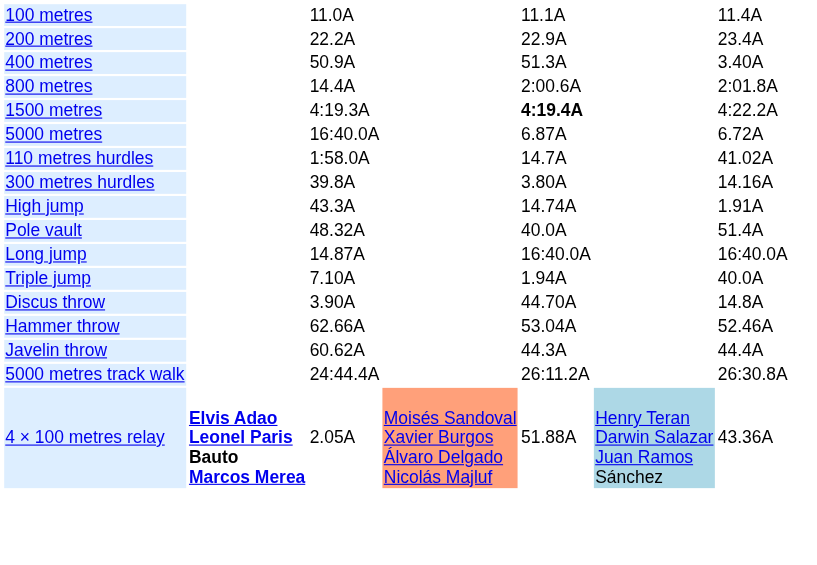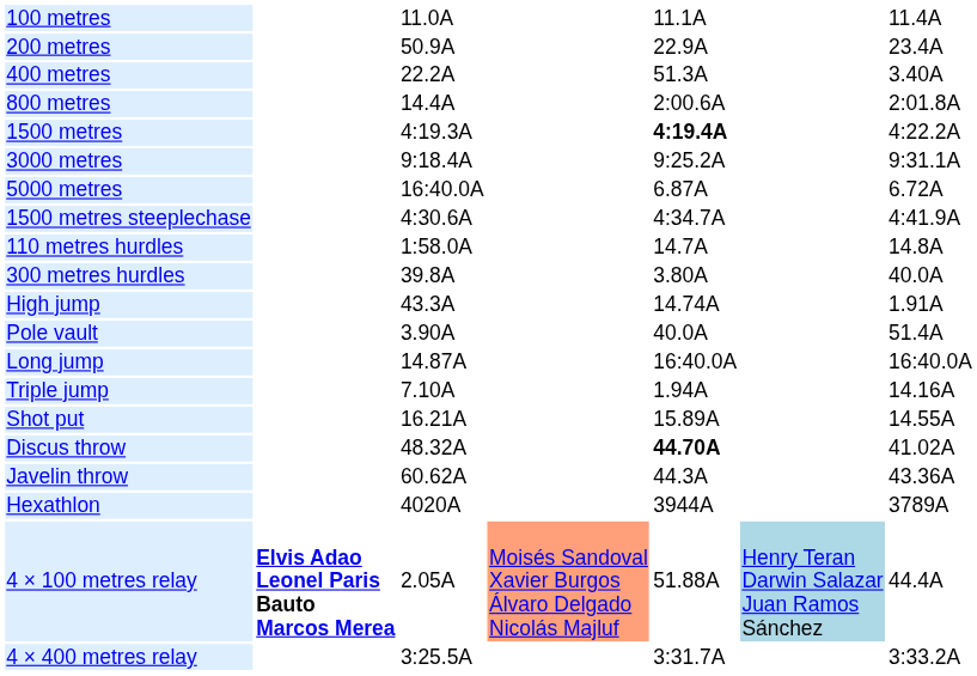 <table>
 <tr>
 <td bgcolor = DDEEFF><a href='#'>100 metres</a></td>
 <td></td>
 <td>11.0A</td>
 <td></td>
 <td>11.1A</td>
 <td></td>
 <td>11.4A</td>
 </tr>
 <tr>
 <td bgcolor = DDEEFF><a href='#'>200 metres</a></td>
 <td></td>
-<td>22.2A</td>
+<td>50.9A</td>
 <td></td>
 <td>22.9A</td>
 <td></td>
 <td>23.4A</td>
 </tr>
 <tr>
 <td bgcolor = DDEEFF><a href='#'>400 metres</a></td>
 <td></td>
-<td>50.9A</td>
+<td>22.2A</td>
 <td></td>
 <td>51.3A</td>
 <td></td>
 <td>3.40A</td>
 </tr>
 <tr>
 <td bgcolor = DDEEFF><a href='#'>800 metres</a></td>
 <td></td>
 <td>14.4A</td>
 <td></td>
 <td>2:00.6A</td>
 <td></td>
 <td>2:01.8A</td>
 </tr>
 <tr>
 <td bgcolor = DDEEFF><a href='#'>1500 metres</a></td>
 <td></td>
 <td>4:19.3A</td>
 <td></td>
 <td><strong>4:19.4A</strong></td>
 <td></td>
 <td>4:22.2A</td>
 </tr>
 <tr>
+<td bgcolor = DDEEFF><a href='#'>3000 metres</a></td>
+<td></td>
+<td>9:18.4A</td>
+<td></td>
+<td>9:25.2A</td>
+<td></td>
+<td>9:31.1A</td>
+</tr>
+<tr>
 <td bgcolor = DDEEFF><a href='#'>5000 metres</a></td>
 <td></td>
 <td>16:40.0A</td>
 <td></td>
 <td>6.87A</td>
 <td></td>
 <td>6.72A</td>
 </tr>
 <tr>
+<td bgcolor = DDEEFF><a href='#'>1500 metres steeplechase</a></td>
+<td></td>
+<td>4:30.6A</td>
+<td></td>
+<td>4:34.7A</td>
+<td></td>
+<td>4:41.9A</td>
+</tr>
+<tr>
 <td bgcolor = DDEEFF><a href='#'>110 metres hurdles</a></td>
 <td></td>
 <td>1:58.0A</td>
 <td></td>
 <td>14.7A</td>
 <td></td>
-<td>41.02A</td>
+<td>14.8A</td>
 </tr>
 <tr>
 <td bgcolor = DDEEFF><a href='#'>300 metres hurdles</a></td>
 <td></td>
 <td>39.8A</td>
 <td></td>
 <td>3.80A</td>
 <td></td>
-<td>14.16A</td>
+<td>40.0A</td>
 </tr>
 <tr>
 <td bgcolor = DDEEFF><a href='#'>High jump</a></td>
 <td></td>
 <td>43.3A</td>
 <td></td>
 <td>14.74A</td>
 <td></td>
 <td>1.91A</td>
 </tr>
 <tr>
 <td bgcolor = DDEEFF><a href='#'>Pole vault</a></td>
 <td></td>
-<td>48.32A</td>
+<td>3.90A</td>
 <td></td>
 <td>40.0A</td>
 <td></td>
 <td>51.4A</td>
 </tr>
 <tr>
 <td bgcolor = DDEEFF><a href='#'>Long jump</a></td>
 <td></td>
 <td>14.87A</td>
 <td></td>
 <td>16:40.0A</td>
 <td></td>
 <td>16:40.0A</td>
 </tr>
 <tr>
 <td bgcolor = DDEEFF><a href='#'>Triple jump</a></td>
 <td></td>
 <td>7.10A</td>
 <td></td>
 <td>1.94A</td>
 <td></td>
-<td>40.0A</td>
+<td>14.16A</td>
+</tr>
+<tr>
+<td bgcolor = DDEEFF><a href='#'>Shot put</a></td>
+<td></td>
+<td>16.21A</td>
+<td></td>
+<td>15.89A</td>
+<td></td>
+<td>14.55A</td>
 </tr>
 <tr>
 <td bgcolor = DDEEFF><a href='#'>Discus throw</a></td>
 <td></td>
-<td>3.90A</td>
+<td>48.32A</td>
 <td></td>
-<td>44.70A</td>
+<td><strong>44.70A</strong></td>
 <td></td>
-<td>14.8A</td>
-</tr>
-<tr>
-<td bgcolor = DDEEFF><a href='#'>Hammer throw</a></td>
-<td></td>
-<td>62.66A</td>
-<td></td>
-<td>53.04A</td>
-<td></td>
-<td>52.46A</td>
+<td>41.02A</td>
 </tr>
 <tr>
 <td bgcolor = DDEEFF><a href='#'>Javelin throw</a></td>
 <td></td>
 <td>60.62A</td>
 <td></td>
 <td>44.3A</td>
 <td></td>
-<td>44.4A</td>
+<td>43.36A</td>
 </tr>
 <tr>
-<td bgcolor = DDEEFF><a href='#'>5000 metres track walk</a></td>
+<td bgcolor = DDEEFF><a href='#'>Hexathlon</a></td>
 <td></td>
-<td>24:44.4A</td>
+<td>4020A</td>
 <td></td>
-<td>26:11.2A</td>
+<td>3944A</td>
 <td></td>
-<td>26:30.8A</td>
+<td>3789A</td>
 </tr>
 <tr>
 <td bgcolor = DDEEFF><a href='#'>4 × 100 metres relay</a></td>
 <td><strong> <br> <a href='#'>Elvis Adao</a> <br> <a href='#'>Leonel Paris</a> <br> Bauto <br> <a href='#'>Marcos Merea</a></strong></td>
 <td>2.05A</td>
 <td style="background: lightsalmon;"> <br> <a href='#'>Moisés Sandoval</a> <br> <a href='#'>Xavier Burgos</a> <br> <a href='#'>Álvaro Delgado</a> <br> <a href='#'>Nicolás Majluf</a></td>
 <td>51.88A</td>
 <td style="background: lightblue;"> <br> <a href='#'>Henry Teran</a> <br> <a href='#'>Darwin Salazar</a> <br> <a href='#'>Juan Ramos</a> <br> Sánchez</td>
-<td>43.36A</td>
+<td>44.4A</td>
+</tr>
+<tr>
+<td bgcolor = DDEEFF><a href='#'>4 × 400 metres relay</a></td>
+<td></td>
+<td>3:25.5A</td>
+<td></td>
+<td>3:31.7A</td>
+<td></td>
+<td>3:33.2A</td>
 </tr>
 </table>
